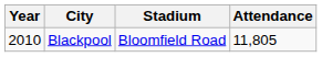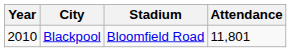 <table class="wikitable" style="text-align: left;">
 <tr>
 <th>Year</th>
 <th>City</th>
 <th>Stadium</th>
 <th>Attendance</th>
 </tr>
 <tr>
 <td>2010</td>
 <td align=left> <a href='#'>Blackpool</a></td>
 <td><a href='#'>Bloomfield Road</a></td>
-<td>11,805</td>
+<td>11,801</td>
 </tr>
 </table>
